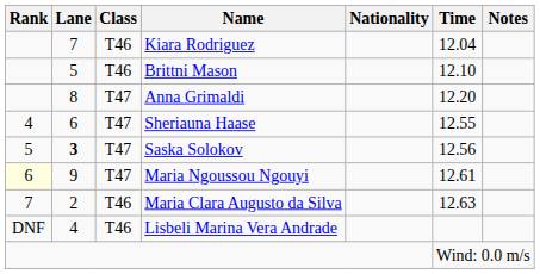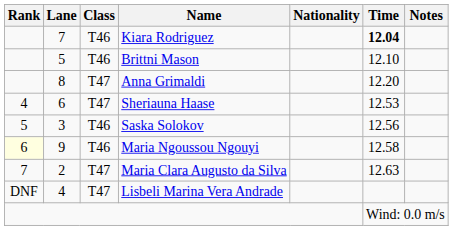 <table class="wikitable sortable" style="text-align:center">
 <tr>
 <th>Rank</th>
 <th>Lane</th>
 <th>Class</th>
 <th>Name</th>
 <th>Nationality</th>
 <th>Time</th>
 <th>Notes</th>
 </tr>
 <tr>
 <td></td>
 <td>7</td>
 <td>T46</td>
 <td align=left><a href='#'>Kiara Rodriguez</a></td>
 <td align=left></td>
-<td>12.04</td>
+<td><strong>12.04</strong></td>
 <td></td>
 </tr>
 <tr>
 <td></td>
 <td>5</td>
 <td>T46</td>
 <td align=left><a href='#'>Brittni Mason</a></td>
 <td align=left></td>
 <td>12.10</td>
 <td></td>
 </tr>
 <tr>
 <td></td>
 <td>8</td>
 <td>T47</td>
 <td align=left><a href='#'>Anna Grimaldi</a></td>
 <td align=left></td>
 <td>12.20</td>
 <td></td>
 </tr>
 <tr>
 <td>4</td>
 <td>6</td>
 <td>T47</td>
 <td align=left><a href='#'>Sheriauna Haase</a></td>
 <td align=left></td>
-<td>12.55</td>
+<td>12.53</td>
 <td></td>
 </tr>
 <tr>
 <td>5</td>
-<td><strong>3</strong></td>
-<td>T47</td>
+<td>3</td>
+<td>T46</td>
 <td align=left><a href='#'>Saska Solokov</a></td>
 <td align=left></td>
 <td>12.56</td>
 <td></td>
 </tr>
 <tr>
 <td style="background: lightyellow;">6</td>
 <td>9</td>
-<td>T47</td>
+<td>T46</td>
 <td align=left><a href='#'>Maria Ngoussou Ngouyi</a></td>
 <td align=left></td>
-<td>12.61</td>
+<td>12.58</td>
 <td></td>
 </tr>
 <tr>
 <td>7</td>
 <td>2</td>
-<td>T46</td>
+<td>T47</td>
 <td align=left><a href='#'>Maria Clara Augusto da Silva</a></td>
 <td align=left></td>
 <td>12.63</td>
 <td></td>
 </tr>
 <tr>
 <td>DNF</td>
 <td>4</td>
-<td>T46</td>
+<td>T47</td>
 <td align=left><a href='#'>Lisbeli Marina Vera Andrade</a></td>
 <td align=left></td>
 <td></td>
 <td></td>
 </tr>
 <tr class="sortbottom">
 <td colspan="5"></td>
 <td colspan="2" style="text-align:left;">Wind: 0.0 m/s</td>
 </tr>
 </table>
